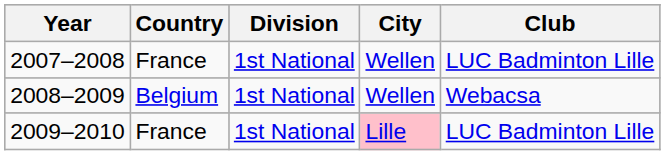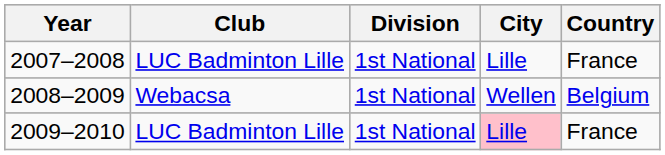 <table class=wikitable style="font-size:90%;">
 <tr>
 <th>Year</th>
-<th>Country</th>
+<th>Club</th>
 <th>Division</th>
 <th>City</th>
-<th>Club</th>
+<th>Country</th>
 </tr>
 <tr>
 <td>2007–2008</td>
+<td><a href='#'>LUC Badminton Lille</a></td>
+<td><a href='#'>1st National</a></td>
+<td><a href='#'>Lille</a></td>
 <td>France</td>
-<td><a href='#'>1st National</a></td>
-<td><a href='#'>Wellen</a></td>
-<td><a href='#'>LUC Badminton Lille</a></td>
 </tr>
 <tr>
 <td>2008–2009</td>
-<td><a href='#'>Belgium</a></td>
+<td><a href='#'>Webacsa</a></td>
 <td><a href='#'>1st National</a></td>
 <td><a href='#'>Wellen</a></td>
-<td><a href='#'>Webacsa</a></td>
+<td><a href='#'>Belgium</a></td>
 </tr>
 <tr>
 <td>2009–2010</td>
-<td>France</td>
+<td><a href='#'>LUC Badminton Lille</a></td>
 <td><a href='#'>1st National</a></td>
 <td style="background: pink;"><a href='#'>Lille</a></td>
-<td><a href='#'>LUC Badminton Lille</a></td>
+<td>France</td>
 </tr>
 </table>
